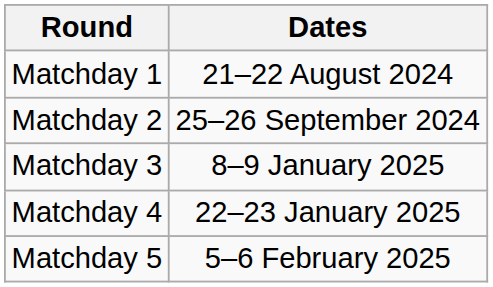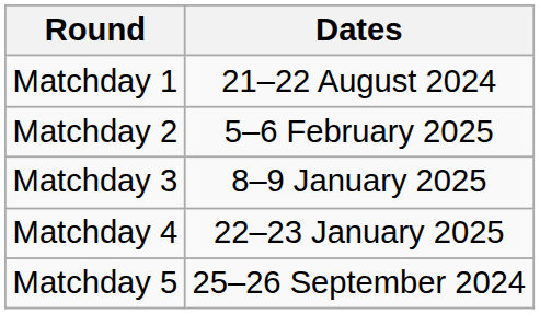 <table class="wikitable" style="text-align:center">
 <tr>
 <th>Round</th>
 <th>Dates</th>
 </tr>
 <tr>
 <td>Matchday 1</td>
 <td>21–22 August 2024</td>
 </tr>
 <tr>
 <td>Matchday 2</td>
-<td>25–26 September 2024</td>
+<td>5–6 February 2025</td>
 </tr>
 <tr>
 <td>Matchday 3</td>
 <td>8–9 January 2025</td>
 </tr>
 <tr>
 <td>Matchday 4</td>
 <td>22–23 January 2025</td>
 </tr>
 <tr>
 <td>Matchday 5</td>
-<td>5–6 February 2025</td>
+<td>25–26 September 2024</td>
 </tr>
 </table>
